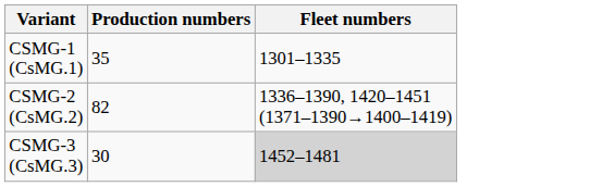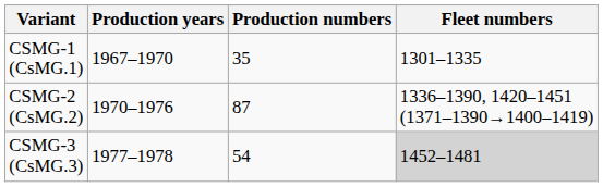 <table class="wikitable">
 <tr>
 <th>Variant</th>
+<th>Production years</th>
 <th>Production numbers</th>
 <th>Fleet numbers</th>
 </tr>
 <tr>
 <td>CSMG-1<br>(CsMG.1)</td>
+<td>1967–1970</td>
 <td>35</td>
 <td>1301–1335</td>
 </tr>
 <tr>
 <td>CSMG-2<br>(CsMG.2)</td>
-<td>82</td>
+<td>1970–1976</td>
+<td>87</td>
 <td>1336–1390, 1420–1451<br>(1371–1390→1400–1419)</td>
 </tr>
 <tr>
 <td>CSMG-3<br>(CsMG.3)</td>
-<td>30</td>
+<td>1977–1978</td>
+<td>54</td>
 <td style="background: lightgrey;">1452–1481</td>
 </tr>
 </table>
